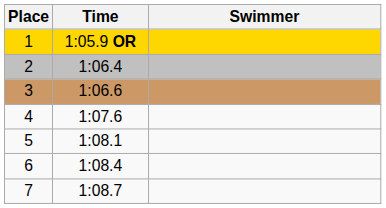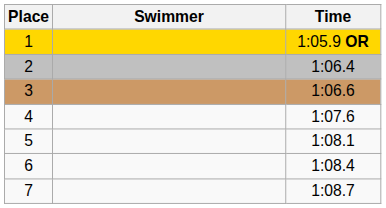 <table class=wikitable style="text-align:center">
 <tr>
 <th>Place</th>
+<th width=230>Swimmer</th>
 <th width=90>Time</th>
-<th width=230>Swimmer</th>
 </tr>
 <tr bgcolor=gold>
 <td>1</td>
+<td align=left></td>
 <td>1:05.9 <strong>OR</strong></td>
-<td align=left></td>
 </tr>
 <tr bgcolor=silver>
 <td>2</td>
+<td align=left></td>
 <td>1:06.4</td>
-<td align=left></td>
 </tr>
 <tr bgcolor=cc9966>
 <td>3</td>
+<td align=left></td>
 <td>1:06.6</td>
-<td align=left></td>
 </tr>
 <tr>
 <td>4</td>
+<td align=left></td>
 <td>1:07.6</td>
-<td align=left></td>
 </tr>
 <tr>
 <td>5</td>
+<td align=left></td>
 <td>1:08.1</td>
-<td align=left></td>
 </tr>
 <tr>
 <td>6</td>
+<td align=left></td>
 <td>1:08.4</td>
-<td align=left></td>
 </tr>
 <tr>
 <td>7</td>
+<td align=left></td>
 <td>1:08.7</td>
-<td align=left></td>
 </tr>
 </table>
